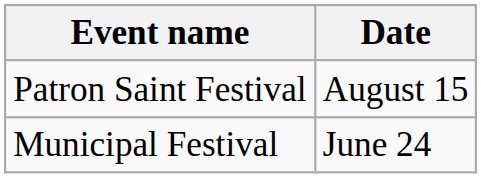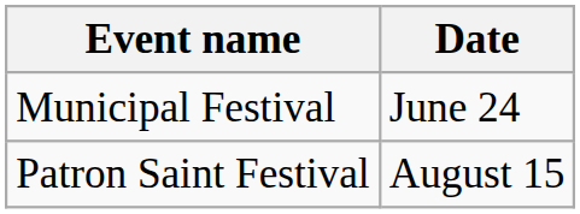 <table class="wikitable">
 <tr>
 <th>Event name</th>
 <th>Date</th>
 </tr>
 <tr>
+<td>Municipal Festival</td>
+<td>June 24</td>
+</tr>
+<tr>
 <td>Patron Saint Festival</td>
 <td>August 15</td>
 </tr>
-<tr>
-<td>Municipal Festival</td>
-<td>June 24</td>
-</tr>
 </table>
